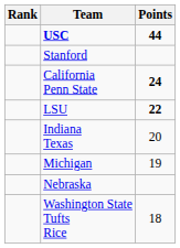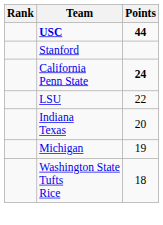 <table class="wikitable sortable" style="text-align:center">
 <tr>
 <th>Rank</th>
 <th>Team</th>
 <th>Points</th>
 </tr>
 <tr>
 <td></td>
 <td align=left><strong><a href='#'>USC</a></strong></td>
 <td><strong>44</strong></td>
 </tr>
 <tr>
 <td></td>
 <td align=left><a href='#'>Stanford</a></td>
 <td></td>
 </tr>
 <tr>
 <td></td>
 <td align=left><a href='#'>California</a><br><a href='#'>Penn State</a></td>
 <td><strong>24</strong></td>
 </tr>
 <tr>
 <td></td>
 <td align=left><a href='#'>LSU</a></td>
-<td><strong>22</strong></td>
+<td>22</td>
 </tr>
 <tr>
 <td></td>
 <td align=left><a href='#'>Indiana</a><br><a href='#'>Texas</a></td>
 <td>20</td>
 </tr>
 <tr>
 <td></td>
 <td align=left><a href='#'>Michigan</a></td>
 <td>19</td>
 </tr>
 <tr>
 <td></td>
-<td align=left><a href='#'>Nebraska</a></td>
-<td></td>
-</tr>
-<tr>
-<td></td>
 <td align=left><a href='#'>Washington State</a><br><a href='#'>Tufts</a><br><a href='#'>Rice</a></td>
 <td>18</td>
 </tr>
 </table>
